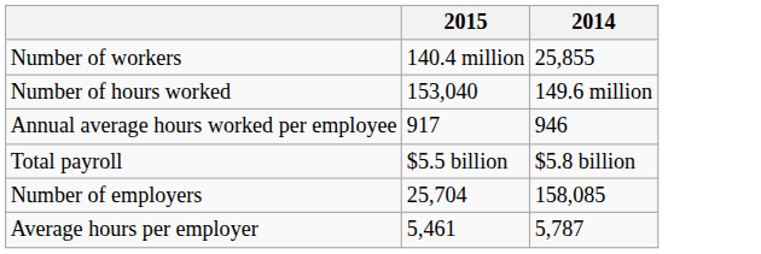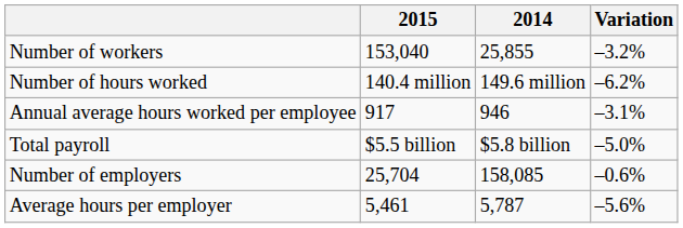 <table class="wikitable">
 <tr>
 <th></th>
 <th>2015</th>
 <th>2014</th>
+<th>Variation</th>
 </tr>
 <tr>
 <td>Number of workers</td>
-<td>140.4 million</td>
+<td>153,040</td>
 <td>25,855</td>
+<td>–3.2%</td>
 </tr>
 <tr>
 <td>Number of hours worked</td>
-<td>153,040</td>
+<td>140.4 million</td>
 <td>149.6 million</td>
+<td>–6.2%</td>
 </tr>
 <tr>
 <td>Annual average hours worked per employee</td>
 <td>917</td>
 <td>946</td>
+<td>–3.1%</td>
 </tr>
 <tr>
 <td>Total payroll</td>
 <td>$5.5 billion</td>
 <td>$5.8 billion</td>
+<td>–5.0%</td>
 </tr>
 <tr>
 <td>Number of employers</td>
 <td>25,704</td>
 <td>158,085</td>
+<td>–0.6%</td>
 </tr>
 <tr>
 <td>Average hours per employer</td>
 <td>5,461</td>
 <td>5,787</td>
+<td>–5.6%</td>
 </tr>
 </table>
